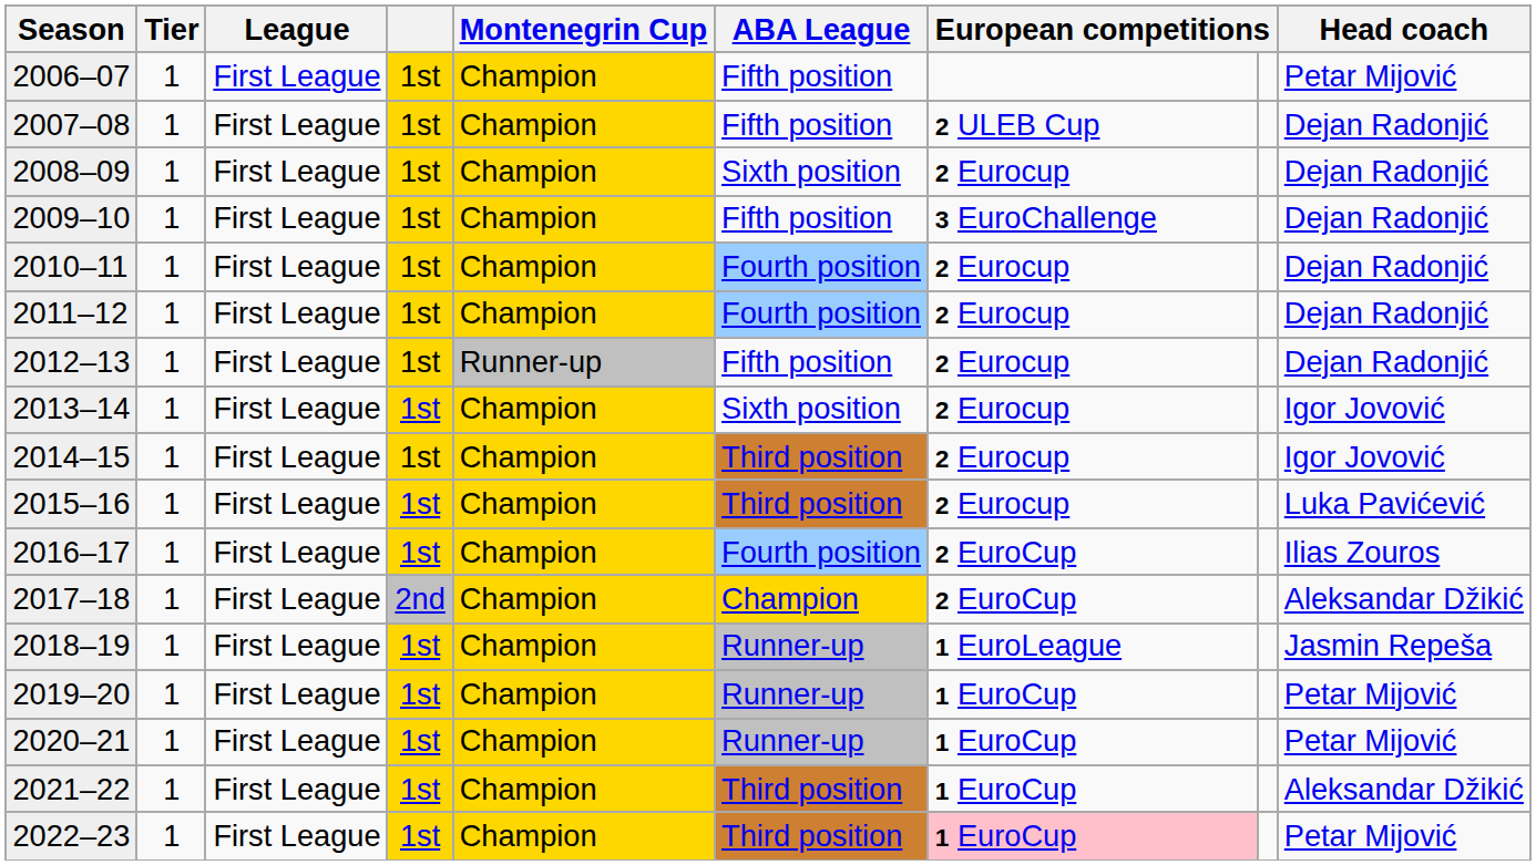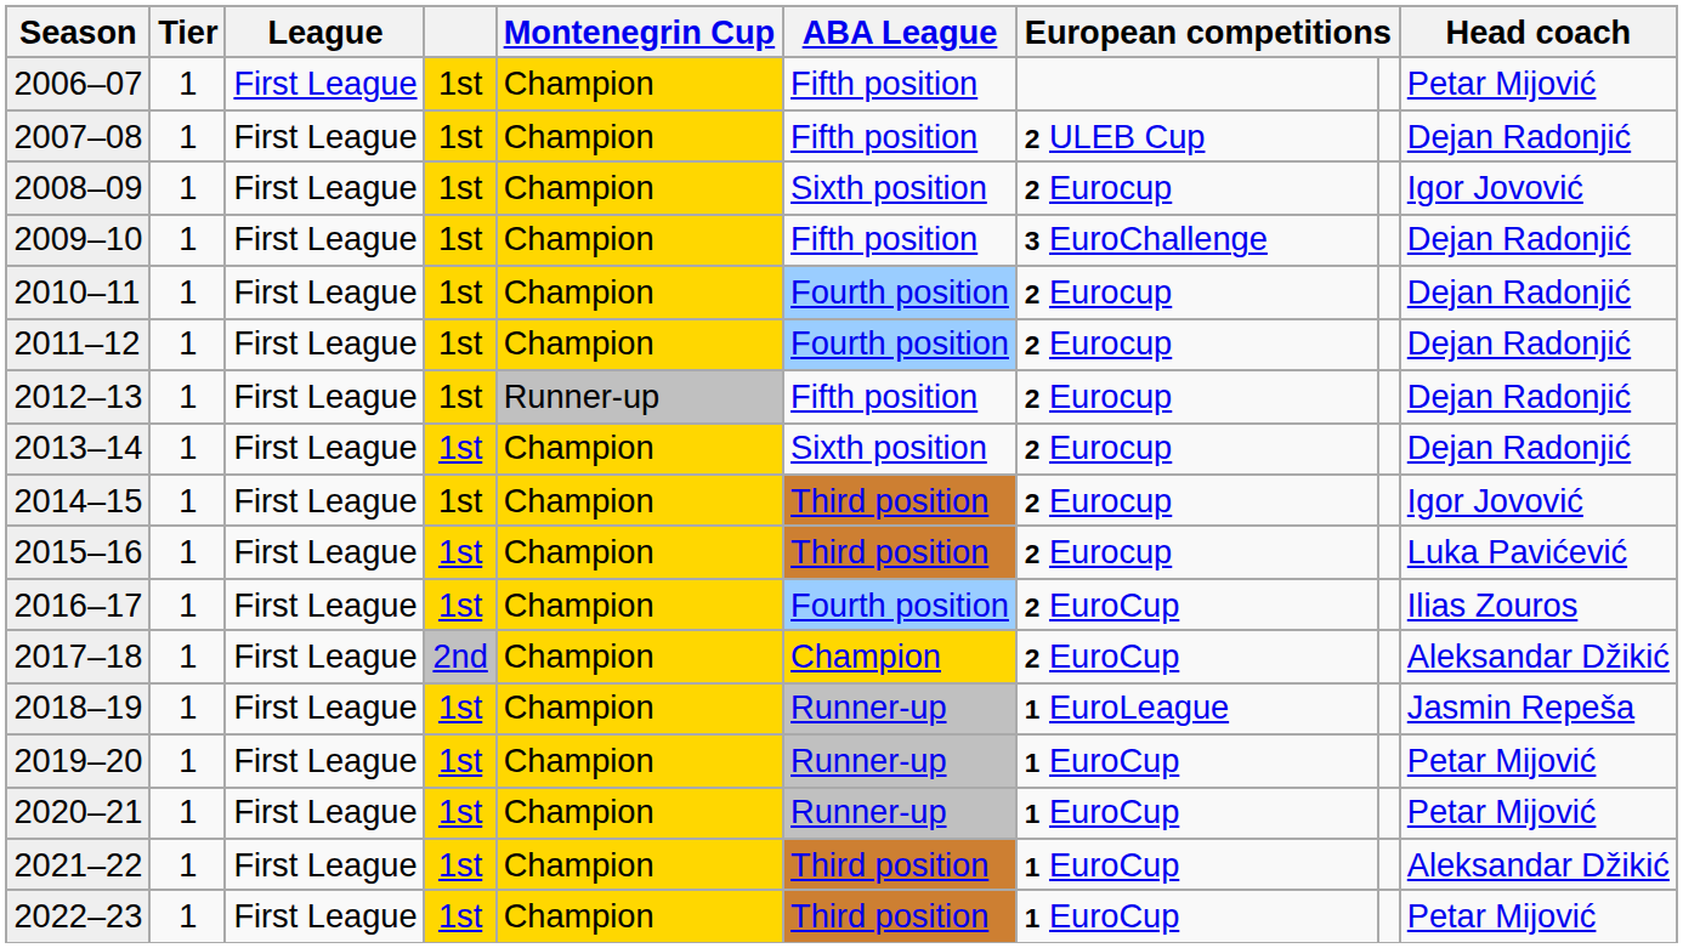 <table class="wikitable" style="font-size:85%">
 <tr bgcolor=>
 <th>Season</th>
 <th>Tier</th>
 <th>League</th>
 <th></th>
 <th><a href='#'>Montenegrin Cup</a></th>
 <th><a href='#'>ABA League</a></th>
 <th colspan=2>European competitions</th>
 <th>Head coach</th>
 </tr>
 <tr>
 <td style="background:#efefef;">2006–07</td>
 <td align="center">1</td>
 <td><a href='#'>First League</a></td>
 <td align="center" bgcolor=gold>1st</td>
 <td style="background:gold;">Champion</td>
 <td><a href='#'>Fifth position</a></td>
 <td></td>
 <td></td>
 <td> <a href='#'>Petar Mijović</a></td>
 </tr>
 <tr>
 <td style="background:#efefef;">2007–08</td>
 <td align="center">1</td>
 <td>First League</td>
 <td align="center" bgcolor=gold>1st</td>
 <td style="background:gold;">Champion</td>
 <td><a href='#'>Fifth position</a></td>
 <td><small><strong>2</strong></small> <a href='#'>ULEB Cup</a></td>
 <td align=center></td>
 <td> <a href='#'>Dejan Radonjić</a></td>
 </tr>
 <tr>
 <td style="background:#efefef;">2008–09</td>
 <td align="center">1</td>
 <td>First League</td>
 <td align="center" bgcolor=gold>1st</td>
 <td style="background:gold;">Champion</td>
 <td><a href='#'>Sixth position</a></td>
 <td><small><strong>2</strong></small> <a href='#'>Eurocup</a></td>
 <td align=center></td>
-<td> <a href='#'>Dejan Radonjić</a></td>
+<td> <a href='#'>Igor Jovović</a></td>
 </tr>
 <tr>
 <td style="background:#efefef;">2009–10</td>
 <td align="center">1</td>
 <td>First League</td>
 <td align="center" bgcolor=gold>1st</td>
 <td style="background:gold;">Champion</td>
 <td><a href='#'>Fifth position</a></td>
 <td><small><strong>3</strong></small> <a href='#'>EuroChallenge</a></td>
 <td align=center></td>
 <td> <a href='#'>Dejan Radonjić</a></td>
 </tr>
 <tr>
 <td style="background:#efefef;">2010–11</td>
 <td align="center">1</td>
 <td>First League</td>
 <td align="center" bgcolor=gold>1st</td>
 <td style="background:gold;">Champion</td>
 <td bgcolor=#9ACDFF><a href='#'>Fourth position</a></td>
 <td><small><strong>2</strong></small> <a href='#'>Eurocup</a></td>
 <td align=center></td>
 <td> <a href='#'>Dejan Radonjić</a></td>
 </tr>
 <tr>
 <td style="background:#efefef;">2011–12</td>
 <td align="center">1</td>
 <td>First League</td>
 <td align="center" bgcolor=gold>1st</td>
 <td style="background:gold;">Champion</td>
 <td bgcolor=#9ACDFF><a href='#'>Fourth position</a></td>
 <td><small><strong>2</strong></small> <a href='#'>Eurocup</a></td>
 <td align=center></td>
 <td> <a href='#'>Dejan Radonjić</a></td>
 </tr>
 <tr>
 <td style="background:#efefef;">2012–13</td>
 <td align="center">1</td>
 <td>First League</td>
 <td align="center" bgcolor=gold>1st</td>
 <td style="background:silver;">Runner-up</td>
 <td><a href='#'>Fifth position</a></td>
 <td><small><strong>2</strong></small> <a href='#'>Eurocup</a></td>
 <td align=center></td>
 <td> <a href='#'>Dejan Radonjić</a></td>
 </tr>
 <tr>
 <td style="background:#efefef;">2013–14</td>
 <td align="center">1</td>
 <td>First League</td>
 <td align="center" bgcolor=gold><a href='#'>1st</a></td>
 <td style="background:gold;">Champion</td>
 <td><a href='#'>Sixth position</a></td>
 <td><small><strong>2</strong></small> <a href='#'>Eurocup</a></td>
 <td align=center></td>
-<td> <a href='#'>Igor Jovović</a></td>
+<td> <a href='#'>Dejan Radonjić</a></td>
 </tr>
 <tr>
 <td style="background:#efefef;">2014–15</td>
 <td align="center">1</td>
 <td>First League</td>
 <td align="center" bgcolor=gold>1st</td>
 <td style="background:gold;">Champion</td>
 <td bgcolor=#cd7f32><a href='#'>Third position</a></td>
 <td><small><strong>2</strong></small> <a href='#'>Eurocup</a></td>
 <td align=center></td>
 <td> <a href='#'>Igor Jovović</a></td>
 </tr>
 <tr>
 <td style="background:#efefef;">2015–16</td>
 <td align="center">1</td>
 <td>First League</td>
 <td align="center" bgcolor=gold><a href='#'>1st</a></td>
 <td style="background:gold;">Champion</td>
 <td bgcolor=#cd7f32><a href='#'>Third position</a></td>
 <td><small><strong>2</strong></small> <a href='#'>Eurocup</a></td>
 <td align=center></td>
 <td> <a href='#'>Luka Pavićević</a></td>
 </tr>
 <tr>
 <td style="background:#efefef;">2016–17</td>
 <td align="center">1</td>
 <td>First League</td>
 <td align="center" bgcolor=gold><a href='#'>1st</a></td>
 <td style="background:gold;">Champion</td>
 <td bgcolor=#9ACDFF><a href='#'>Fourth position</a></td>
 <td><small><strong>2</strong></small> <a href='#'>EuroCup</a></td>
 <td align=center></td>
 <td> <a href='#'>Ilias Zouros</a></td>
 </tr>
 <tr>
 <td style="background:#efefef;">2017–18</td>
 <td align="center">1</td>
 <td>First League</td>
 <td align="center" bgcolor=silver><a href='#'>2nd</a></td>
 <td style="background:gold;">Champion</td>
 <td bgcolor=gold><a href='#'>Champion</a></td>
 <td><small><strong>2</strong></small> <a href='#'>EuroCup</a></td>
 <td align=center></td>
 <td> <a href='#'>Aleksandar Džikić</a></td>
 </tr>
 <tr>
 <td style="background:#efefef;">2018–19</td>
 <td align="center">1</td>
 <td>First League</td>
 <td align="center" bgcolor=gold><a href='#'>1st</a></td>
 <td style="background:gold;">Champion</td>
 <td bgcolor=silver><a href='#'>Runner-up</a></td>
 <td><small><strong>1</strong></small> <a href='#'>EuroLeague</a></td>
 <td align=center></td>
 <td> <a href='#'>Jasmin Repeša</a></td>
 </tr>
 <tr>
 <td style="background:#efefef;">2019–20</td>
 <td align="center">1</td>
 <td>First League</td>
 <td align="center" bgcolor=gold><a href='#'>1st</a></td>
 <td style="background:gold;">Champion</td>
 <td bgcolor=silver><a href='#'>Runner-up</a></td>
 <td><small><strong>1</strong></small> <a href='#'>EuroCup</a></td>
 <td align=center></td>
 <td> <a href='#'>Petar Mijović</a></td>
 </tr>
 <tr>
 <td style="background:#efefef;">2020–21</td>
 <td align="center">1</td>
 <td>First League</td>
 <td align="center" bgcolor=gold><a href='#'>1st</a></td>
 <td style="background:gold;">Champion</td>
 <td bgcolor=silver><a href='#'>Runner-up</a></td>
 <td><small><strong>1</strong></small> <a href='#'>EuroCup</a></td>
 <td align=center></td>
 <td> <a href='#'>Petar Mijović</a></td>
 </tr>
 <tr>
 <td style="background:#efefef;">2021–22</td>
 <td align="center">1</td>
 <td>First League</td>
 <td align="center" bgcolor=gold><a href='#'>1st</a></td>
 <td style="background:gold;">Champion</td>
 <td bgcolor=#cd7f32><a href='#'>Third position</a></td>
 <td><small><strong>1</strong></small> <a href='#'>EuroCup</a></td>
 <td align=center></td>
 <td> <a href='#'>Aleksandar Džikić</a></td>
 </tr>
 <tr>
 <td style="background:#efefef;">2022–23</td>
 <td align="center">1</td>
 <td>First League</td>
 <td align="center" bgcolor=gold><a href='#'>1st</a></td>
 <td style="background:gold;">Champion</td>
 <td bgcolor=#cd7f32><a href='#'>Third position</a></td>
-<td style="background: pink;"><small><strong>1</strong></small> <a href='#'>EuroCup</a></td>
+<td><small><strong>1</strong></small> <a href='#'>EuroCup</a></td>
 <td align=center></td>
 <td> <a href='#'>Petar Mijović</a></td>
 </tr>
 </table>
